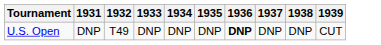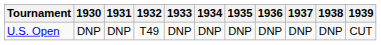 <table class="wikitable" style="font-size:95%;text-align:center;">
 <tr>
 <th>Tournament</th>
+<th>1930</th>
 <th>1931</th>
 <th>1932</th>
 <th>1933</th>
 <th>1934</th>
 <th>1935</th>
 <th>1936</th>
 <th>1937</th>
 <th>1938</th>
 <th>1939</th>
 </tr>
 <tr>
 <td align=left><a href='#'>U.S. Open</a></td>
 <td>DNP</td>
+<td>DNP</td>
 <td>T49</td>
 <td>DNP</td>
 <td>DNP</td>
 <td>DNP</td>
-<td><strong>DNP</strong></td>
+<td>DNP</td>
 <td>DNP</td>
 <td>DNP</td>
 <td>CUT</td>
 </tr>
 </table>
